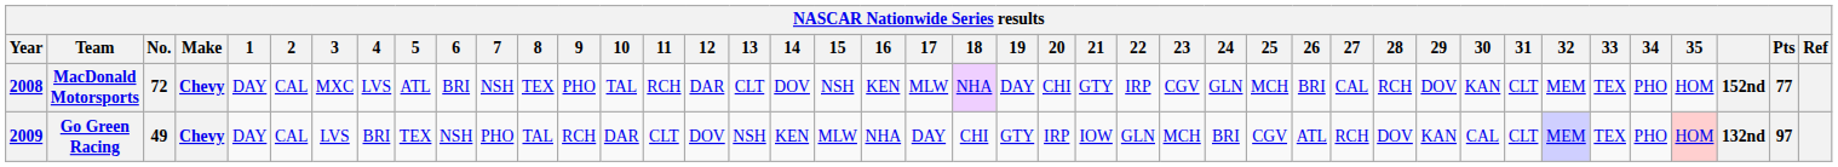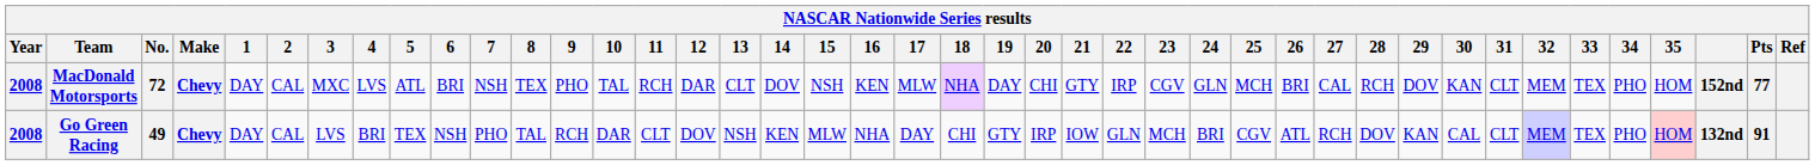 <table class="wikitable" style="text-align:center; font-size:75%">
 <tr>
 <th colspan=42><a href='#'>NASCAR Nationwide Series</a> results</th>
 </tr>
 <tr>
 <th>Year</th>
 <th>Team</th>
 <th>No.</th>
 <th>Make</th>
 <th>1</th>
 <th>2</th>
 <th>3</th>
 <th>4</th>
 <th>5</th>
 <th>6</th>
 <th>7</th>
 <th>8</th>
 <th>9</th>
 <th>10</th>
 <th>11</th>
 <th>12</th>
 <th>13</th>
 <th>14</th>
 <th>15</th>
 <th>16</th>
 <th>17</th>
 <th>18</th>
 <th>19</th>
 <th>20</th>
 <th>21</th>
 <th>22</th>
 <th>23</th>
 <th>24</th>
 <th>25</th>
 <th>26</th>
 <th>27</th>
 <th>28</th>
 <th>29</th>
 <th>30</th>
 <th>31</th>
 <th>32</th>
 <th>33</th>
 <th>34</th>
 <th>35</th>
 <th></th>
 <th>Pts</th>
 <th>Ref</th>
 </tr>
 <tr>
 <th><a href='#'>2008</a></th>
 <th><a href='#'>MacDonald Motorsports</a></th>
 <th>72</th>
 <th><a href='#'>Chevy</a></th>
 <td><a href='#'>DAY</a></td>
 <td><a href='#'>CAL</a></td>
 <td><a href='#'>MXC</a></td>
 <td><a href='#'>LVS</a></td>
 <td><a href='#'>ATL</a></td>
 <td><a href='#'>BRI</a></td>
 <td><a href='#'>NSH</a></td>
 <td><a href='#'>TEX</a></td>
 <td><a href='#'>PHO</a></td>
 <td><a href='#'>TAL</a></td>
 <td><a href='#'>RCH</a></td>
 <td><a href='#'>DAR</a></td>
 <td><a href='#'>CLT</a></td>
 <td><a href='#'>DOV</a></td>
 <td><a href='#'>NSH</a></td>
 <td><a href='#'>KEN</a></td>
 <td><a href='#'>MLW</a></td>
 <td style="background:#EFCFFF;"><a href='#'>NHA</a><br></td>
 <td><a href='#'>DAY</a></td>
 <td><a href='#'>CHI</a></td>
 <td><a href='#'>GTY</a></td>
 <td><a href='#'>IRP</a></td>
 <td><a href='#'>CGV</a></td>
 <td><a href='#'>GLN</a></td>
 <td><a href='#'>MCH</a></td>
 <td><a href='#'>BRI</a></td>
 <td><a href='#'>CAL</a></td>
 <td><a href='#'>RCH</a></td>
 <td><a href='#'>DOV</a></td>
 <td><a href='#'>KAN</a></td>
 <td><a href='#'>CLT</a></td>
 <td><a href='#'>MEM</a></td>
 <td><a href='#'>TEX</a></td>
 <td><a href='#'>PHO</a></td>
 <td><a href='#'>HOM</a></td>
 <th>152nd</th>
 <th>77</th>
 <th></th>
 </tr>
 <tr>
-<th><a href='#'>2009</a></th>
+<th><a href='#'>2008</a></th>
 <th><a href='#'>Go Green Racing</a></th>
 <th>49</th>
 <th><a href='#'>Chevy</a></th>
 <td><a href='#'>DAY</a></td>
 <td><a href='#'>CAL</a></td>
 <td><a href='#'>LVS</a></td>
 <td><a href='#'>BRI</a></td>
 <td><a href='#'>TEX</a></td>
 <td><a href='#'>NSH</a></td>
 <td><a href='#'>PHO</a></td>
 <td><a href='#'>TAL</a></td>
 <td><a href='#'>RCH</a></td>
 <td><a href='#'>DAR</a></td>
 <td><a href='#'>CLT</a></td>
 <td><a href='#'>DOV</a></td>
 <td><a href='#'>NSH</a></td>
 <td><a href='#'>KEN</a></td>
 <td><a href='#'>MLW</a></td>
 <td><a href='#'>NHA</a></td>
 <td><a href='#'>DAY</a></td>
 <td><a href='#'>CHI</a></td>
 <td><a href='#'>GTY</a></td>
 <td><a href='#'>IRP</a></td>
 <td><a href='#'>IOW</a></td>
 <td><a href='#'>GLN</a></td>
 <td><a href='#'>MCH</a></td>
 <td><a href='#'>BRI</a></td>
 <td><a href='#'>CGV</a></td>
 <td><a href='#'>ATL</a></td>
 <td><a href='#'>RCH</a></td>
 <td><a href='#'>DOV</a></td>
 <td><a href='#'>KAN</a></td>
 <td><a href='#'>CAL</a></td>
 <td><a href='#'>CLT</a></td>
 <td style="background:#CFCFFF;"><a href='#'>MEM</a><br></td>
 <td><a href='#'>TEX</a></td>
 <td><a href='#'>PHO</a></td>
 <td style="background:#FFCFCF;"><a href='#'>HOM</a><br></td>
 <th>132nd</th>
-<th>97</th>
+<th>91</th>
 <th></th>
 </tr>
 </table>
